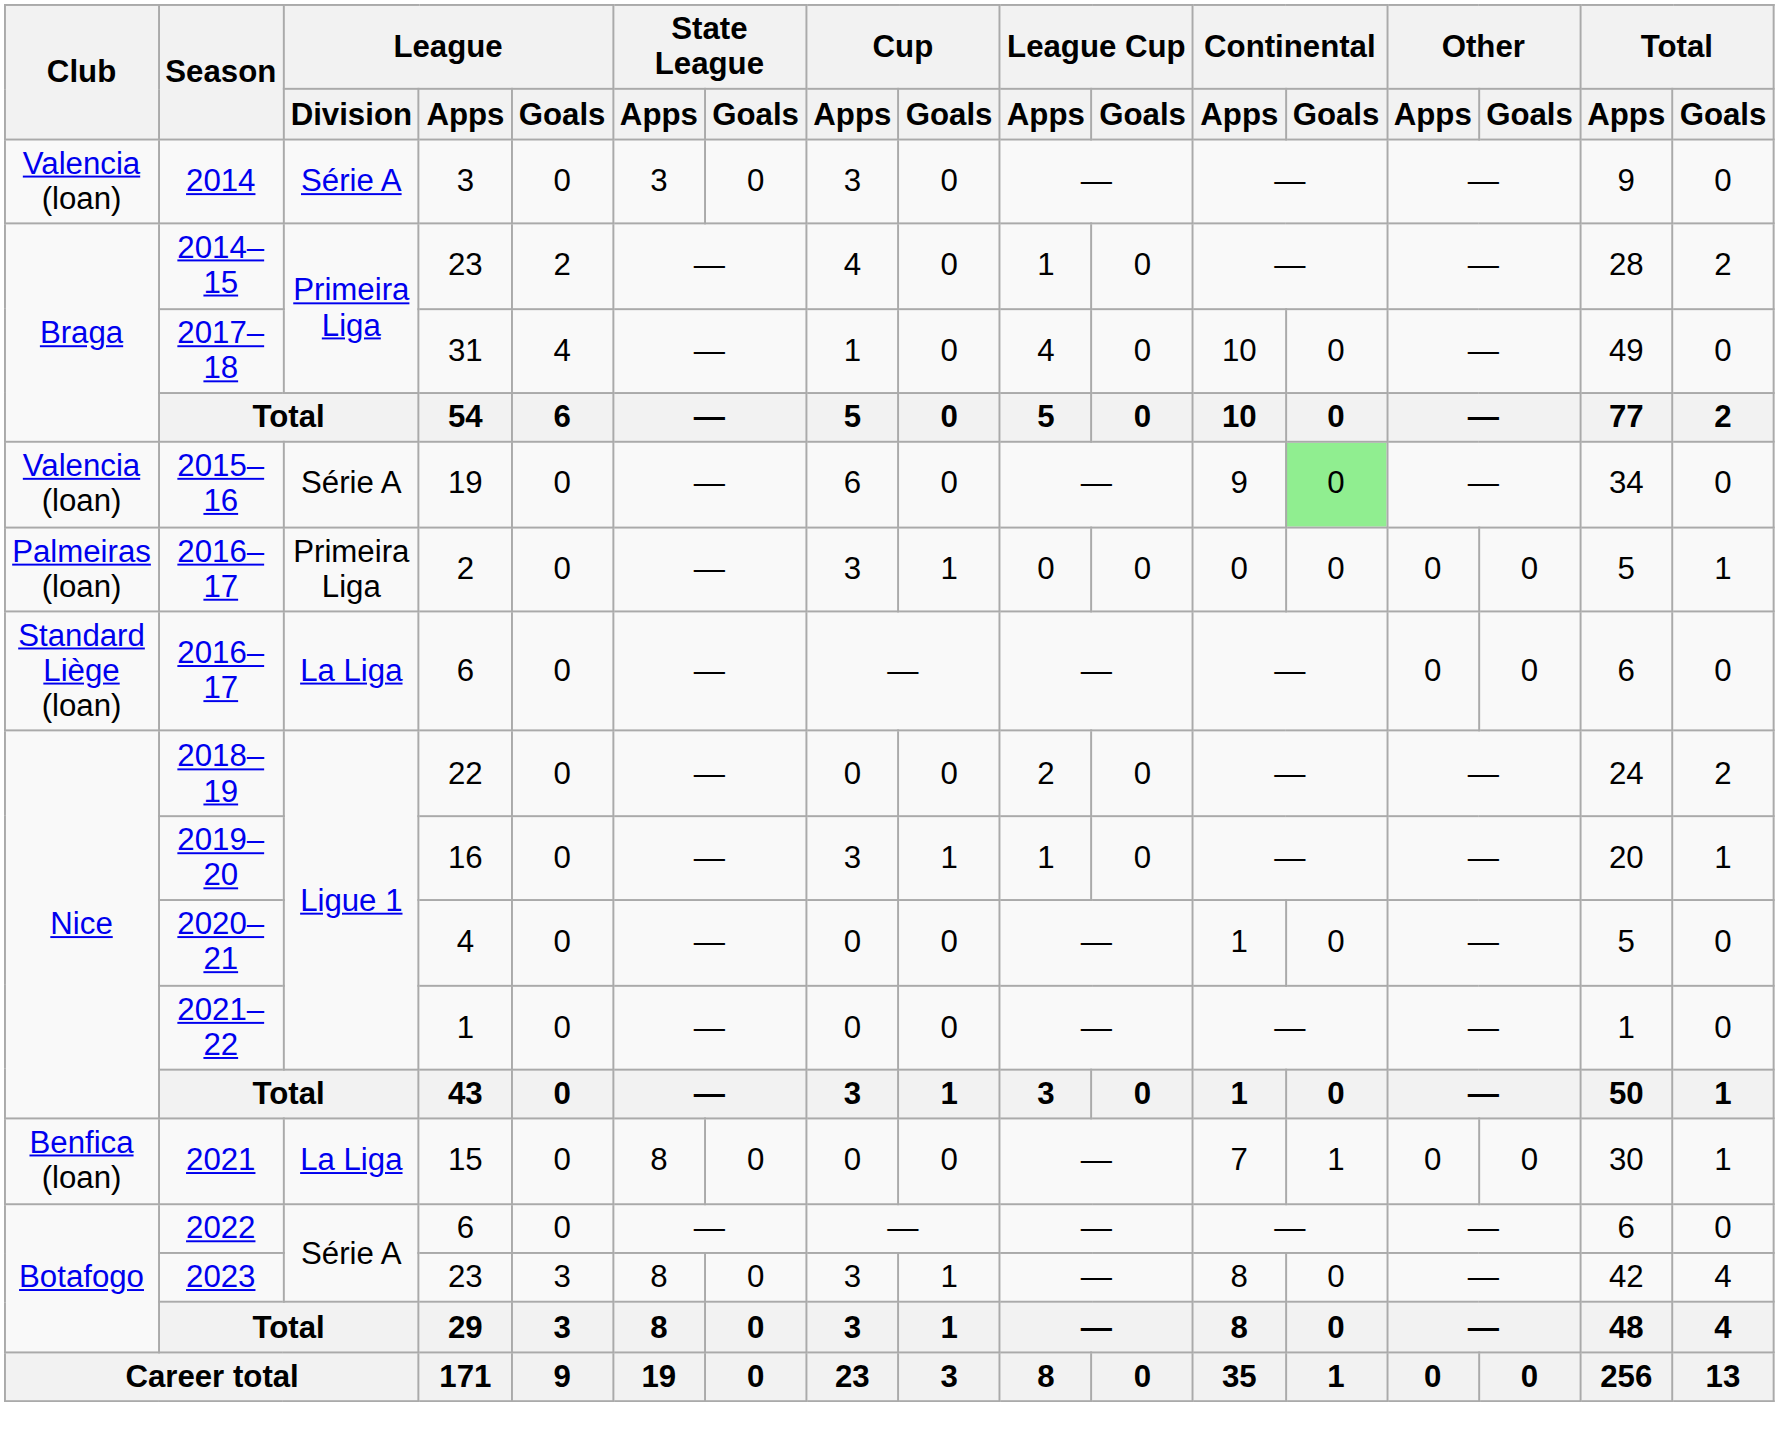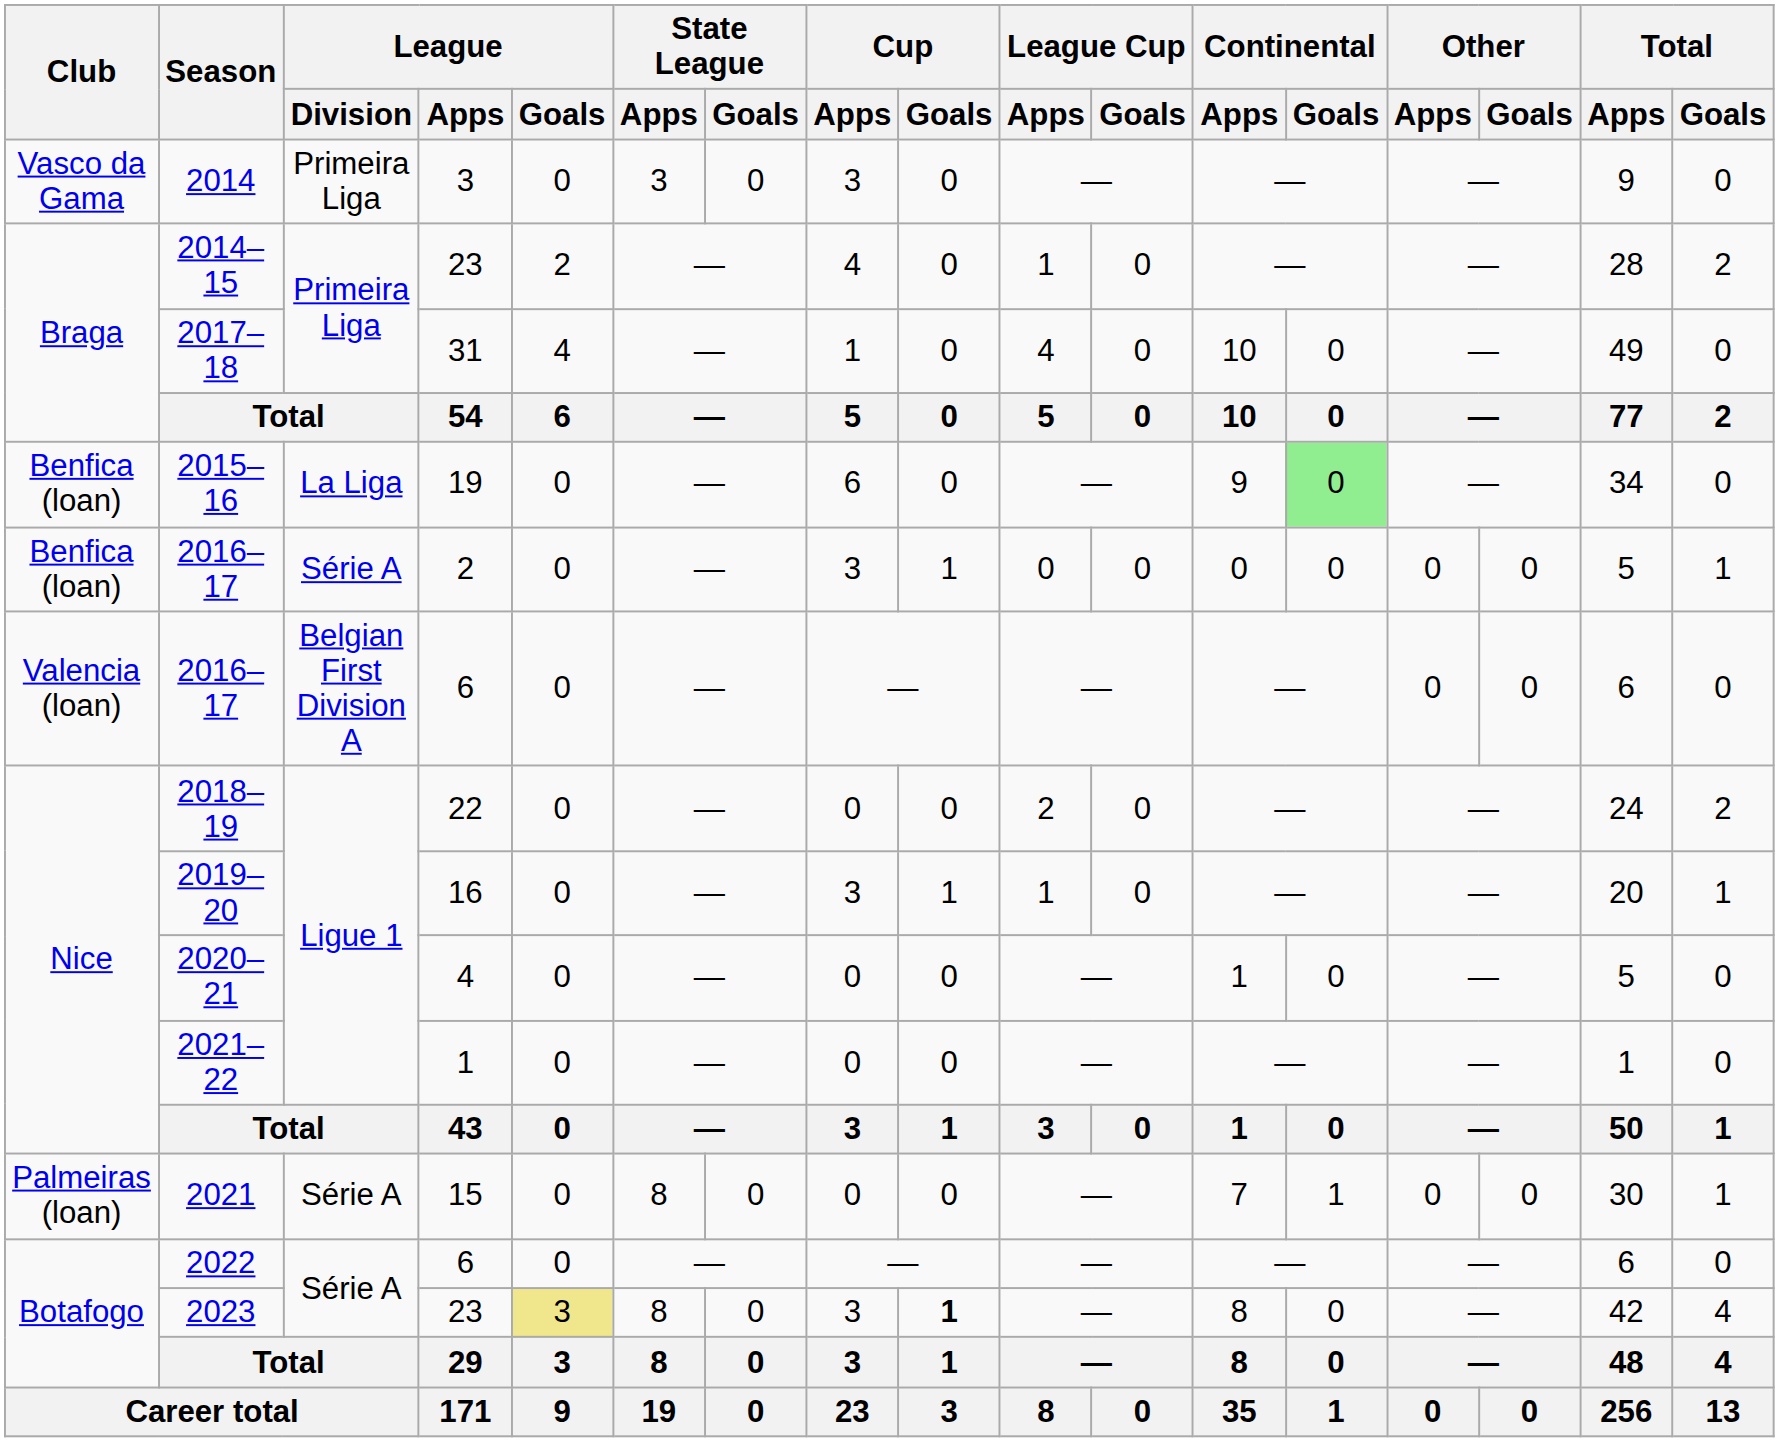 <table class="wikitable" style="text-align:center;">
 <tr>
 <th rowspan=2>Club</th>
 <th rowspan=2>Season</th>
 <th colspan=3>League</th>
 <th colspan=2>State League</th>
 <th colspan=2>Cup</th>
 <th colspan=2>League Cup</th>
 <th colspan=2>Continental</th>
 <th colspan=2>Other</th>
 <th colspan=2>Total</th>
 </tr>
 <tr>
 <th>Division</th>
 <th>Apps</th>
 <th>Goals</th>
 <th>Apps</th>
 <th>Goals</th>
 <th>Apps</th>
 <th>Goals</th>
 <th>Apps</th>
 <th>Goals</th>
 <th>Apps</th>
 <th>Goals</th>
 <th>Apps</th>
 <th>Goals</th>
 <th>Apps</th>
 <th>Goals</th>
 </tr>
 <tr>
-<td><a href='#'>Valencia</a> (loan)</td>
+<td><a href='#'>Vasco da Gama</a></td>
 <td><a href='#'>2014</a></td>
-<td><a href='#'>Série A</a></td>
+<td>Primeira Liga</td>
 <td>3</td>
 <td>0</td>
 <td>3</td>
 <td>0</td>
 <td>3</td>
 <td>0</td>
 <td colspan="2">—</td>
 <td colspan="2">—</td>
 <td colspan="2">—</td>
 <td>9</td>
 <td>0</td>
 </tr>
 <tr>
 <td rowspan="3"><a href='#'>Braga</a></td>
 <td><a href='#'>2014–15</a></td>
 <td rowspan="2"><a href='#'>Primeira Liga</a></td>
 <td>23</td>
 <td>2</td>
 <td colspan="2">—</td>
 <td>4</td>
 <td>0</td>
 <td>1</td>
 <td>0</td>
 <td colspan="2">—</td>
 <td colspan="2">—</td>
 <td>28</td>
 <td>2</td>
 </tr>
 <tr>
 <td><a href='#'>2017–18</a></td>
 <td>31</td>
 <td>4</td>
 <td colspan="2">—</td>
 <td>1</td>
 <td>0</td>
 <td>4</td>
 <td>0</td>
 <td>10</td>
 <td>0</td>
 <td colspan="2">—</td>
 <td>49</td>
 <td>0</td>
 </tr>
 <tr>
 <th colspan=2>Total</th>
 <th>54</th>
 <th>6</th>
 <th colspan="2">—</th>
 <th>5</th>
 <th>0</th>
 <th>5</th>
 <th>0</th>
 <th>10</th>
 <th>0</th>
 <th colspan="2">—</th>
 <th>77</th>
 <th>2</th>
 </tr>
 <tr>
-<td><a href='#'>Valencia</a> (loan)</td>
+<td><a href='#'>Benfica</a> (loan)</td>
 <td><a href='#'>2015–16</a></td>
-<td>Série A</td>
+<td><a href='#'>La Liga</a></td>
 <td>19</td>
 <td>0</td>
 <td colspan="2">—</td>
 <td>6</td>
 <td>0</td>
 <td colspan="2">—</td>
 <td>9</td>
 <td style="background: lightgreen;">0</td>
 <td colspan="2">—</td>
 <td>34</td>
 <td>0</td>
 </tr>
 <tr>
-<td><a href='#'>Palmeiras</a> (loan)</td>
+<td><a href='#'>Benfica</a> (loan)</td>
 <td><a href='#'>2016–17</a></td>
-<td>Primeira Liga</td>
+<td><a href='#'>Série A</a></td>
 <td>2</td>
 <td>0</td>
 <td colspan="2">—</td>
 <td>3</td>
 <td>1</td>
 <td>0</td>
 <td>0</td>
 <td>0</td>
 <td>0</td>
 <td>0</td>
 <td>0</td>
 <td>5</td>
 <td>1</td>
 </tr>
 <tr>
-<td><a href='#'>Standard Liège</a> (loan)</td>
+<td><a href='#'>Valencia</a> (loan)</td>
 <td><a href='#'>2016–17</a></td>
-<td><a href='#'>La Liga</a></td>
+<td><a href='#'>Belgian First Division A</a></td>
 <td>6</td>
 <td>0</td>
 <td colspan="2">—</td>
 <td colspan="2">—</td>
 <td colspan="2">—</td>
 <td colspan="2">—</td>
 <td>0</td>
 <td>0</td>
 <td>6</td>
 <td>0</td>
 </tr>
 <tr>
 <td rowspan="5"><a href='#'>Nice</a></td>
 <td><a href='#'>2018–19</a></td>
 <td rowspan="4"><a href='#'>Ligue 1</a></td>
 <td>22</td>
 <td>0</td>
 <td colspan="2">—</td>
 <td>0</td>
 <td>0</td>
 <td>2</td>
 <td>0</td>
 <td colspan="2">—</td>
 <td colspan="2">—</td>
 <td>24</td>
 <td>2</td>
 </tr>
 <tr>
 <td><a href='#'>2019–20</a></td>
 <td>16</td>
 <td>0</td>
 <td colspan="2">—</td>
 <td>3</td>
 <td>1</td>
 <td>1</td>
 <td>0</td>
 <td colspan="2">—</td>
 <td colspan="2">—</td>
 <td>20</td>
 <td>1</td>
 </tr>
 <tr>
 <td><a href='#'>2020–21</a></td>
 <td>4</td>
 <td>0</td>
 <td colspan="2">—</td>
 <td>0</td>
 <td>0</td>
 <td colspan="2">—</td>
 <td>1</td>
 <td>0</td>
 <td colspan="2">—</td>
 <td>5</td>
 <td>0</td>
 </tr>
 <tr>
 <td><a href='#'>2021–22</a></td>
 <td>1</td>
 <td>0</td>
 <td colspan="2">—</td>
 <td>0</td>
 <td>0</td>
 <td colspan="2">—</td>
 <td colspan="2">—</td>
 <td colspan="2">—</td>
 <td>1</td>
 <td>0</td>
 </tr>
 <tr>
 <th colspan=2>Total</th>
 <th>43</th>
 <th>0</th>
 <th colspan="2">—</th>
 <th>3</th>
 <th>1</th>
 <th>3</th>
 <th>0</th>
 <th>1</th>
 <th>0</th>
 <th colspan="2">—</th>
 <th>50</th>
 <th>1</th>
 </tr>
 <tr>
-<td><a href='#'>Benfica</a> (loan)</td>
+<td><a href='#'>Palmeiras</a> (loan)</td>
 <td><a href='#'>2021</a></td>
-<td><a href='#'>La Liga</a></td>
+<td>Série A</td>
 <td>15</td>
 <td>0</td>
 <td>8</td>
 <td>0</td>
 <td>0</td>
 <td>0</td>
 <td colspan="2">—</td>
 <td>7</td>
 <td>1</td>
 <td>0</td>
 <td>0</td>
 <td>30</td>
 <td>1</td>
 </tr>
 <tr>
 <td rowspan="3"><a href='#'>Botafogo</a></td>
 <td><a href='#'>2022</a></td>
 <td rowspan="2">Série A</td>
 <td>6</td>
 <td>0</td>
 <td colspan="2">—</td>
 <td colspan="2">—</td>
 <td colspan="2">—</td>
 <td colspan="2">—</td>
 <td colspan="2">—</td>
 <td>6</td>
 <td>0</td>
 </tr>
 <tr>
 <td><a href='#'>2023</a></td>
 <td>23</td>
-<td>3</td>
+<td style="background: khaki;">3</td>
 <td>8</td>
 <td>0</td>
 <td>3</td>
-<td>1</td>
+<td><strong>1</strong></td>
 <td colspan="2">—</td>
 <td>8</td>
 <td>0</td>
 <td colspan="2">—</td>
 <td>42</td>
 <td>4</td>
 </tr>
 <tr>
 <th colspan=2>Total</th>
 <th>29</th>
 <th>3</th>
 <th>8</th>
 <th>0</th>
 <th>3</th>
 <th>1</th>
 <th colspan="2">—</th>
 <th>8</th>
 <th>0</th>
 <th colspan="2">—</th>
 <th>48</th>
 <th>4</th>
 </tr>
 <tr>
 <th colspan=3>Career total</th>
 <th>171</th>
 <th>9</th>
 <th>19</th>
 <th>0</th>
 <th>23</th>
 <th>3</th>
 <th>8</th>
 <th>0</th>
 <th>35</th>
 <th>1</th>
 <th>0</th>
 <th>0</th>
 <th>256</th>
 <th>13</th>
 </tr>
 </table>
